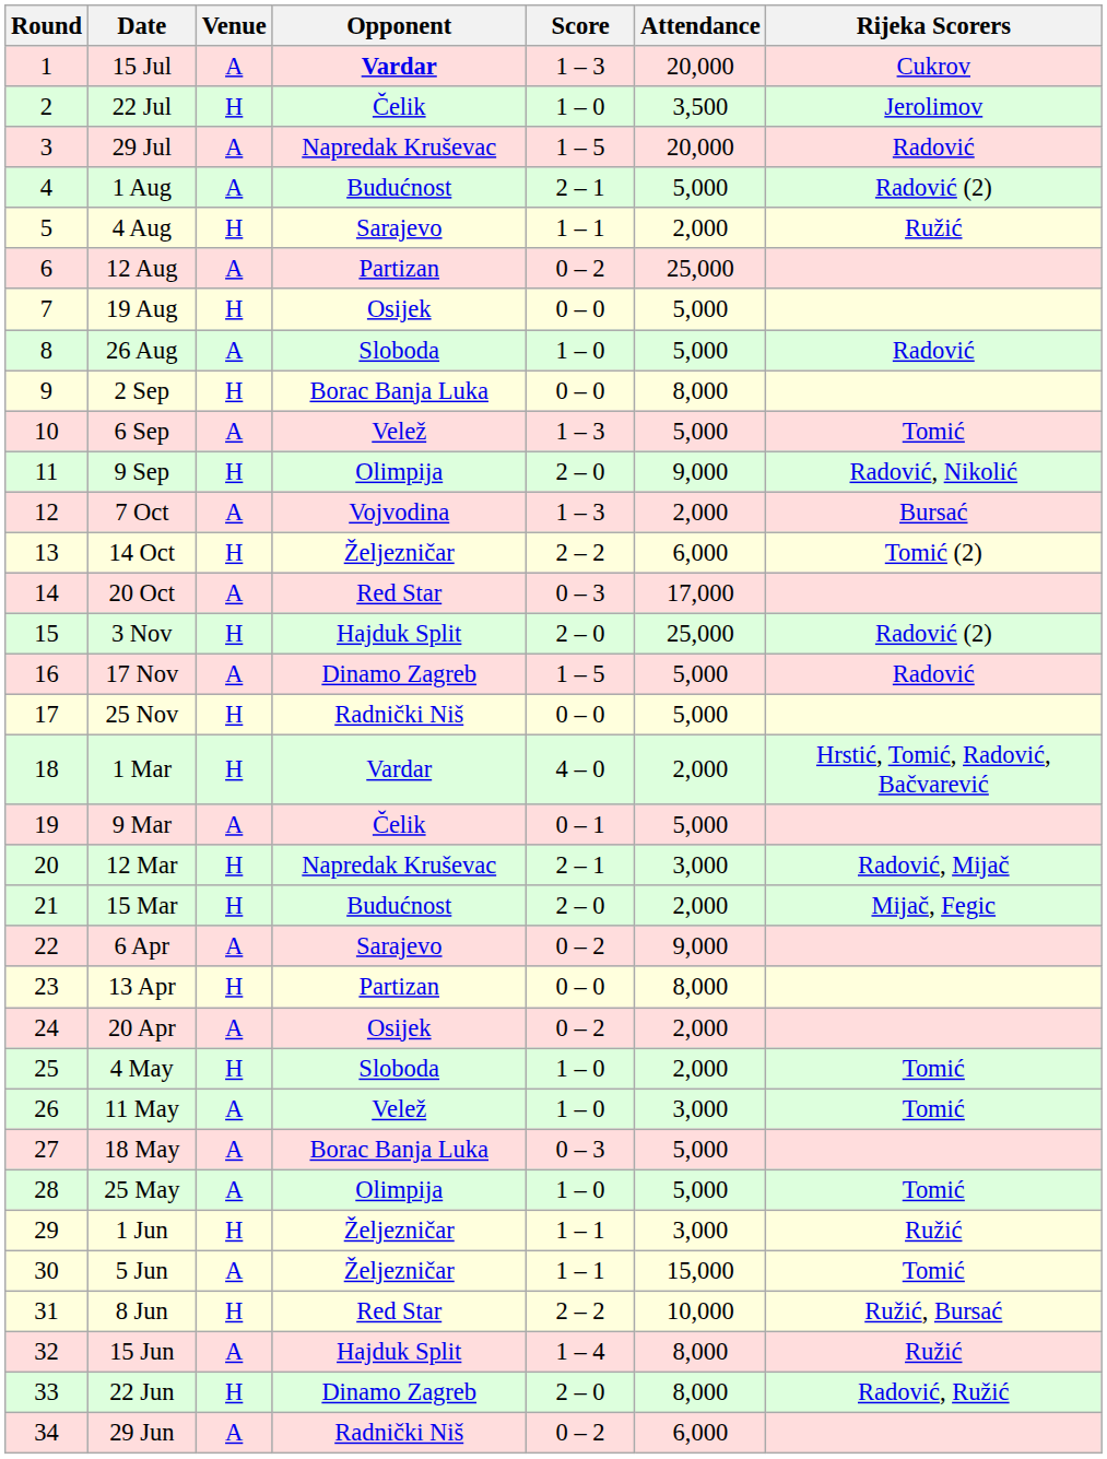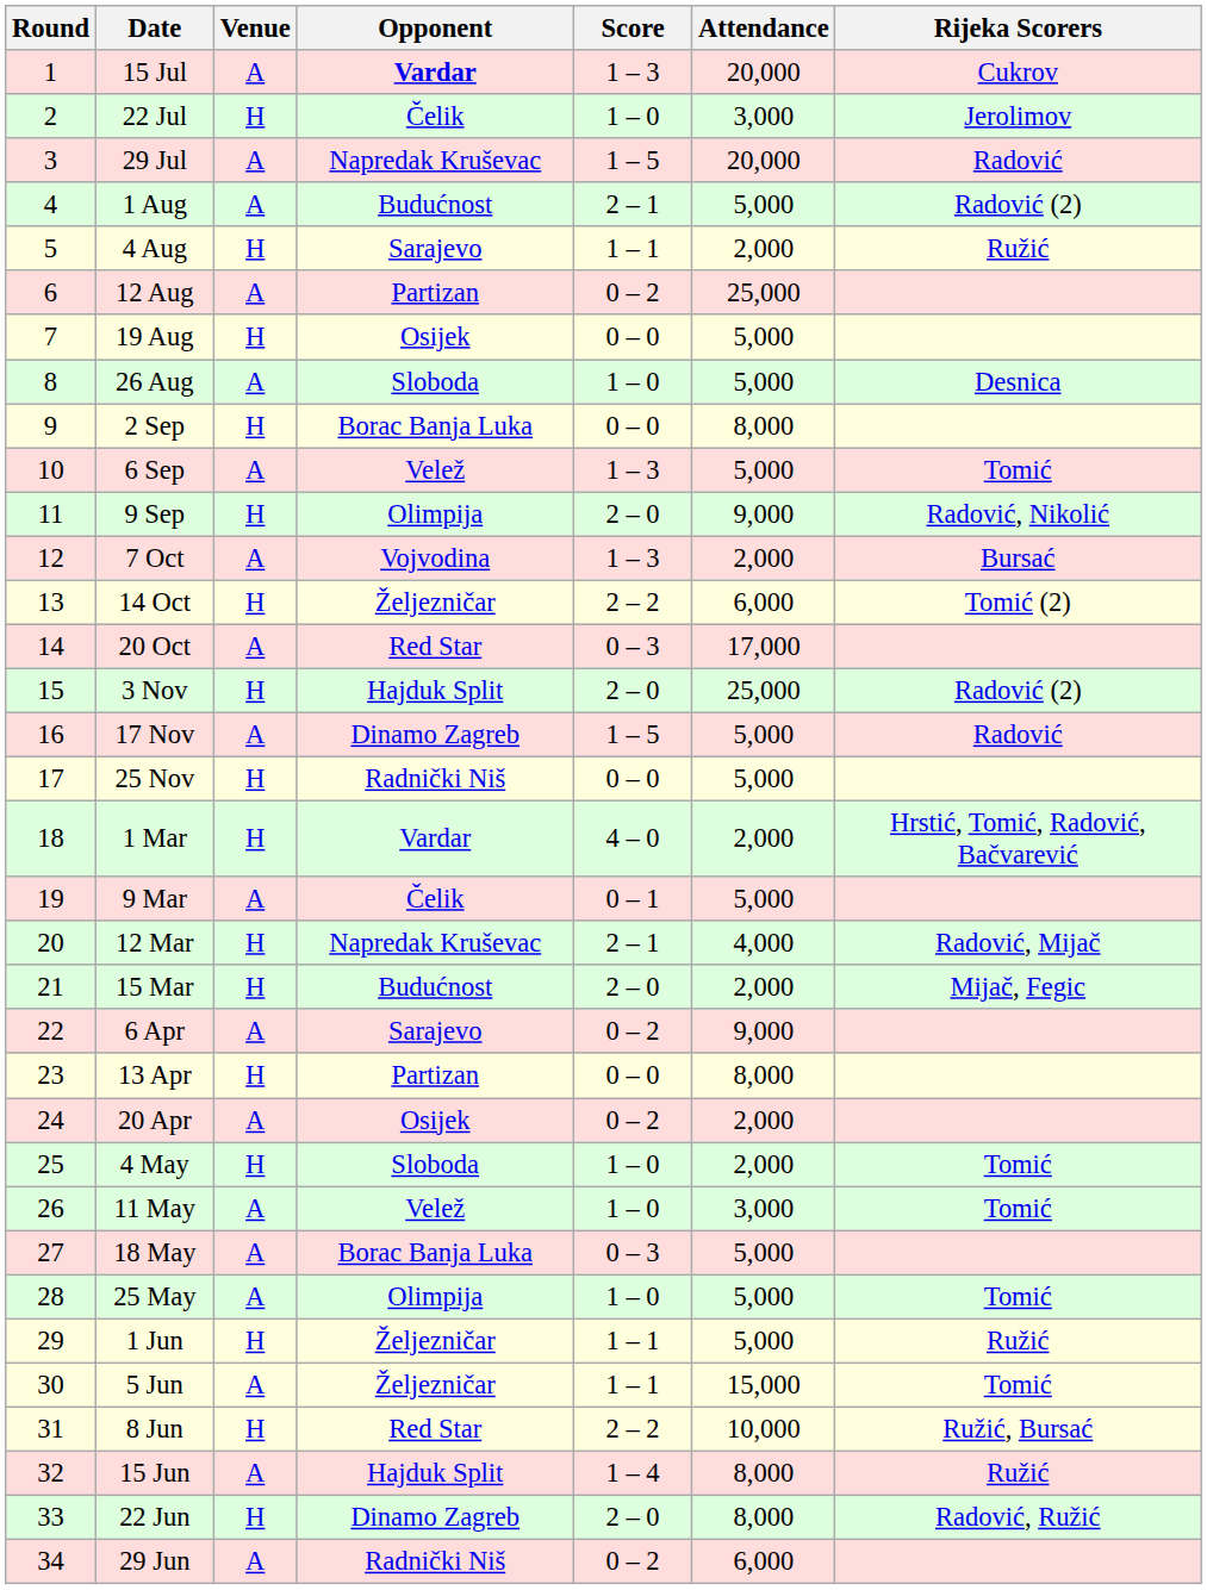 <table class="wikitable sortable" style="text-align: center; font-size:95%;">
 <tr>
 <th width="30">Round</th>
 <th width="60">Date</th>
 <th width="20">Venue</th>
 <th width="150">Opponent</th>
 <th width="60">Score</th>
 <th width="60">Attendance</th>
 <th width="200">Rijeka Scorers</th>
 </tr>
 <tr bgcolor="#ffdddd">
 <td>1</td>
 <td>15 Jul</td>
 <td><a href='#'>A</a></td>
 <td><strong><a href='#'>Vardar</a></strong></td>
 <td>1 – 3</td>
 <td>20,000</td>
 <td><a href='#'>Cukrov</a></td>
 </tr>
 <tr bgcolor="#ddffdd">
 <td>2</td>
 <td>22 Jul</td>
 <td><a href='#'>H</a></td>
 <td><a href='#'>Čelik</a></td>
 <td>1 – 0</td>
-<td>3,500</td>
+<td>3,000</td>
 <td><a href='#'>Jerolimov</a></td>
 </tr>
 <tr bgcolor="#ffdddd">
 <td>3</td>
 <td>29 Jul</td>
 <td><a href='#'>A</a></td>
 <td><a href='#'>Napredak Kruševac</a></td>
 <td>1 – 5</td>
 <td>20,000</td>
 <td><a href='#'>Radović</a></td>
 </tr>
 <tr bgcolor="#ddffdd">
 <td>4</td>
 <td>1 Aug</td>
 <td><a href='#'>A</a></td>
 <td><a href='#'>Budućnost</a></td>
 <td>2 – 1</td>
 <td>5,000</td>
 <td><a href='#'>Radović</a> (2)</td>
 </tr>
 <tr bgcolor="#ffffdd">
 <td>5</td>
 <td>4 Aug</td>
 <td><a href='#'>H</a></td>
 <td><a href='#'>Sarajevo</a></td>
 <td>1 – 1</td>
 <td>2,000</td>
 <td><a href='#'>Ružić</a></td>
 </tr>
 <tr bgcolor="#ffdddd">
 <td>6</td>
 <td>12 Aug</td>
 <td><a href='#'>A</a></td>
 <td><a href='#'>Partizan</a></td>
 <td>0 – 2</td>
 <td>25,000</td>
 <td></td>
 </tr>
 <tr bgcolor="#ffffdd">
 <td>7</td>
 <td>19 Aug</td>
 <td><a href='#'>H</a></td>
 <td><a href='#'>Osijek</a></td>
 <td>0 – 0</td>
 <td>5,000</td>
 <td></td>
 </tr>
 <tr bgcolor="#ddffdd">
 <td>8</td>
 <td>26 Aug</td>
 <td><a href='#'>A</a></td>
 <td><a href='#'>Sloboda</a></td>
 <td>1 – 0</td>
 <td>5,000</td>
-<td><a href='#'>Radović</a></td>
+<td><a href='#'>Desnica</a></td>
 </tr>
 <tr bgcolor="#ffffdd">
 <td>9</td>
 <td>2 Sep</td>
 <td><a href='#'>H</a></td>
 <td><a href='#'>Borac Banja Luka</a></td>
 <td>0 – 0</td>
 <td>8,000</td>
 <td></td>
 </tr>
 <tr bgcolor="#ffdddd">
 <td>10</td>
 <td>6 Sep</td>
 <td><a href='#'>A</a></td>
 <td><a href='#'>Velež</a></td>
 <td>1 – 3</td>
 <td>5,000</td>
 <td><a href='#'>Tomić</a></td>
 </tr>
 <tr bgcolor="#ddffdd">
 <td>11</td>
 <td>9 Sep</td>
 <td><a href='#'>H</a></td>
 <td><a href='#'>Olimpija</a></td>
 <td>2 – 0</td>
 <td>9,000</td>
 <td><a href='#'>Radović</a>, <a href='#'>Nikolić</a></td>
 </tr>
 <tr bgcolor="#ffdddd">
 <td>12</td>
 <td>7 Oct</td>
 <td><a href='#'>A</a></td>
 <td><a href='#'>Vojvodina</a></td>
 <td>1 – 3</td>
 <td>2,000</td>
 <td><a href='#'>Bursać</a></td>
 </tr>
 <tr bgcolor="#ffffdd">
 <td>13</td>
 <td>14 Oct</td>
 <td><a href='#'>H</a></td>
 <td><a href='#'>Željezničar</a></td>
 <td>2 – 2</td>
 <td>6,000</td>
 <td><a href='#'>Tomić</a> (2)</td>
 </tr>
 <tr bgcolor="#ffdddd">
 <td>14</td>
 <td>20 Oct</td>
 <td><a href='#'>A</a></td>
 <td><a href='#'>Red Star</a></td>
 <td>0 – 3</td>
 <td>17,000</td>
 <td></td>
 </tr>
 <tr bgcolor="#ddffdd">
 <td>15</td>
 <td>3 Nov</td>
 <td><a href='#'>H</a></td>
 <td><a href='#'>Hajduk Split</a></td>
 <td>2 – 0</td>
 <td>25,000</td>
 <td><a href='#'>Radović</a> (2)</td>
 </tr>
 <tr bgcolor="#ffdddd">
 <td>16</td>
 <td>17 Nov</td>
 <td><a href='#'>A</a></td>
 <td><a href='#'>Dinamo Zagreb</a></td>
 <td>1 – 5</td>
 <td>5,000</td>
 <td><a href='#'>Radović</a></td>
 </tr>
 <tr bgcolor="#ffffdd">
 <td>17</td>
 <td>25 Nov</td>
 <td><a href='#'>H</a></td>
 <td><a href='#'>Radnički Niš</a></td>
 <td>0 – 0</td>
 <td>5,000</td>
 <td></td>
 </tr>
 <tr bgcolor="#ddffdd">
 <td>18</td>
 <td>1 Mar</td>
 <td><a href='#'>H</a></td>
 <td><a href='#'>Vardar</a></td>
 <td>4 – 0</td>
 <td>2,000</td>
 <td><a href='#'>Hrstić</a>, <a href='#'>Tomić</a>, <a href='#'>Radović</a>, <a href='#'>Bačvarević</a></td>
 </tr>
 <tr bgcolor="#ffdddd">
 <td>19</td>
 <td>9 Mar</td>
 <td><a href='#'>A</a></td>
 <td><a href='#'>Čelik</a></td>
 <td>0 – 1</td>
 <td>5,000</td>
 <td></td>
 </tr>
 <tr bgcolor="#ddffdd">
 <td>20</td>
 <td>12 Mar</td>
 <td><a href='#'>H</a></td>
 <td><a href='#'>Napredak Kruševac</a></td>
 <td>2 – 1</td>
-<td>3,000</td>
+<td>4,000</td>
 <td><a href='#'>Radović</a>, <a href='#'>Mijač</a></td>
 </tr>
 <tr bgcolor="#ddffdd">
 <td>21</td>
 <td>15 Mar</td>
 <td><a href='#'>H</a></td>
 <td><a href='#'>Budućnost</a></td>
 <td>2 – 0</td>
 <td>2,000</td>
 <td><a href='#'>Mijač</a>, <a href='#'>Fegic</a></td>
 </tr>
 <tr bgcolor="#ffdddd">
 <td>22</td>
 <td>6 Apr</td>
 <td><a href='#'>A</a></td>
 <td><a href='#'>Sarajevo</a></td>
 <td>0 – 2</td>
 <td>9,000</td>
 <td></td>
 </tr>
 <tr bgcolor="#ffffdd">
 <td>23</td>
 <td>13 Apr</td>
 <td><a href='#'>H</a></td>
 <td><a href='#'>Partizan</a></td>
 <td>0 – 0</td>
 <td>8,000</td>
 <td></td>
 </tr>
 <tr bgcolor="#ffdddd">
 <td>24</td>
 <td>20 Apr</td>
 <td><a href='#'>A</a></td>
 <td><a href='#'>Osijek</a></td>
 <td>0 – 2</td>
 <td>2,000</td>
 <td></td>
 </tr>
 <tr bgcolor="#ddffdd">
 <td>25</td>
 <td>4 May</td>
 <td><a href='#'>H</a></td>
 <td><a href='#'>Sloboda</a></td>
 <td>1 – 0</td>
 <td>2,000</td>
 <td><a href='#'>Tomić</a></td>
 </tr>
 <tr bgcolor="#ddffdd">
 <td>26</td>
 <td>11 May</td>
 <td><a href='#'>A</a></td>
 <td><a href='#'>Velež</a></td>
 <td>1 – 0</td>
 <td>3,000</td>
 <td><a href='#'>Tomić</a></td>
 </tr>
 <tr bgcolor="#ffdddd">
 <td>27</td>
 <td>18 May</td>
 <td><a href='#'>A</a></td>
 <td><a href='#'>Borac Banja Luka</a></td>
 <td>0 – 3</td>
 <td>5,000</td>
 <td></td>
 </tr>
 <tr bgcolor="#ddffdd">
 <td>28</td>
 <td>25 May</td>
 <td><a href='#'>A</a></td>
 <td><a href='#'>Olimpija</a></td>
 <td>1 – 0</td>
 <td>5,000</td>
 <td><a href='#'>Tomić</a></td>
 </tr>
 <tr bgcolor="#ffffdd">
 <td>29</td>
 <td>1 Jun</td>
 <td><a href='#'>H</a></td>
 <td><a href='#'>Željezničar</a></td>
 <td>1 – 1</td>
-<td>3,000</td>
+<td>5,000</td>
 <td><a href='#'>Ružić</a></td>
 </tr>
 <tr bgcolor="#ffffdd">
 <td>30</td>
 <td>5 Jun</td>
 <td><a href='#'>A</a></td>
 <td><a href='#'>Željezničar</a></td>
 <td>1 – 1</td>
 <td>15,000</td>
 <td><a href='#'>Tomić</a></td>
 </tr>
 <tr bgcolor="#ffffdd">
 <td>31</td>
 <td>8 Jun</td>
 <td><a href='#'>H</a></td>
 <td><a href='#'>Red Star</a></td>
 <td>2 – 2</td>
 <td>10,000</td>
 <td><a href='#'>Ružić</a>, <a href='#'>Bursać</a></td>
 </tr>
 <tr bgcolor="#ffdddd">
 <td>32</td>
 <td>15 Jun</td>
 <td><a href='#'>A</a></td>
 <td><a href='#'>Hajduk Split</a></td>
 <td>1 – 4</td>
 <td>8,000</td>
 <td><a href='#'>Ružić</a></td>
 </tr>
 <tr bgcolor="#ddffdd">
 <td>33</td>
 <td>22 Jun</td>
 <td><a href='#'>H</a></td>
 <td><a href='#'>Dinamo Zagreb</a></td>
 <td>2 – 0</td>
 <td>8,000</td>
 <td><a href='#'>Radović</a>, <a href='#'>Ružić</a></td>
 </tr>
 <tr bgcolor="#ffdddd">
 <td>34</td>
 <td>29 Jun</td>
 <td><a href='#'>A</a></td>
 <td><a href='#'>Radnički Niš</a></td>
 <td>0 – 2</td>
 <td>6,000</td>
 <td></td>
 </tr>
 </table>
